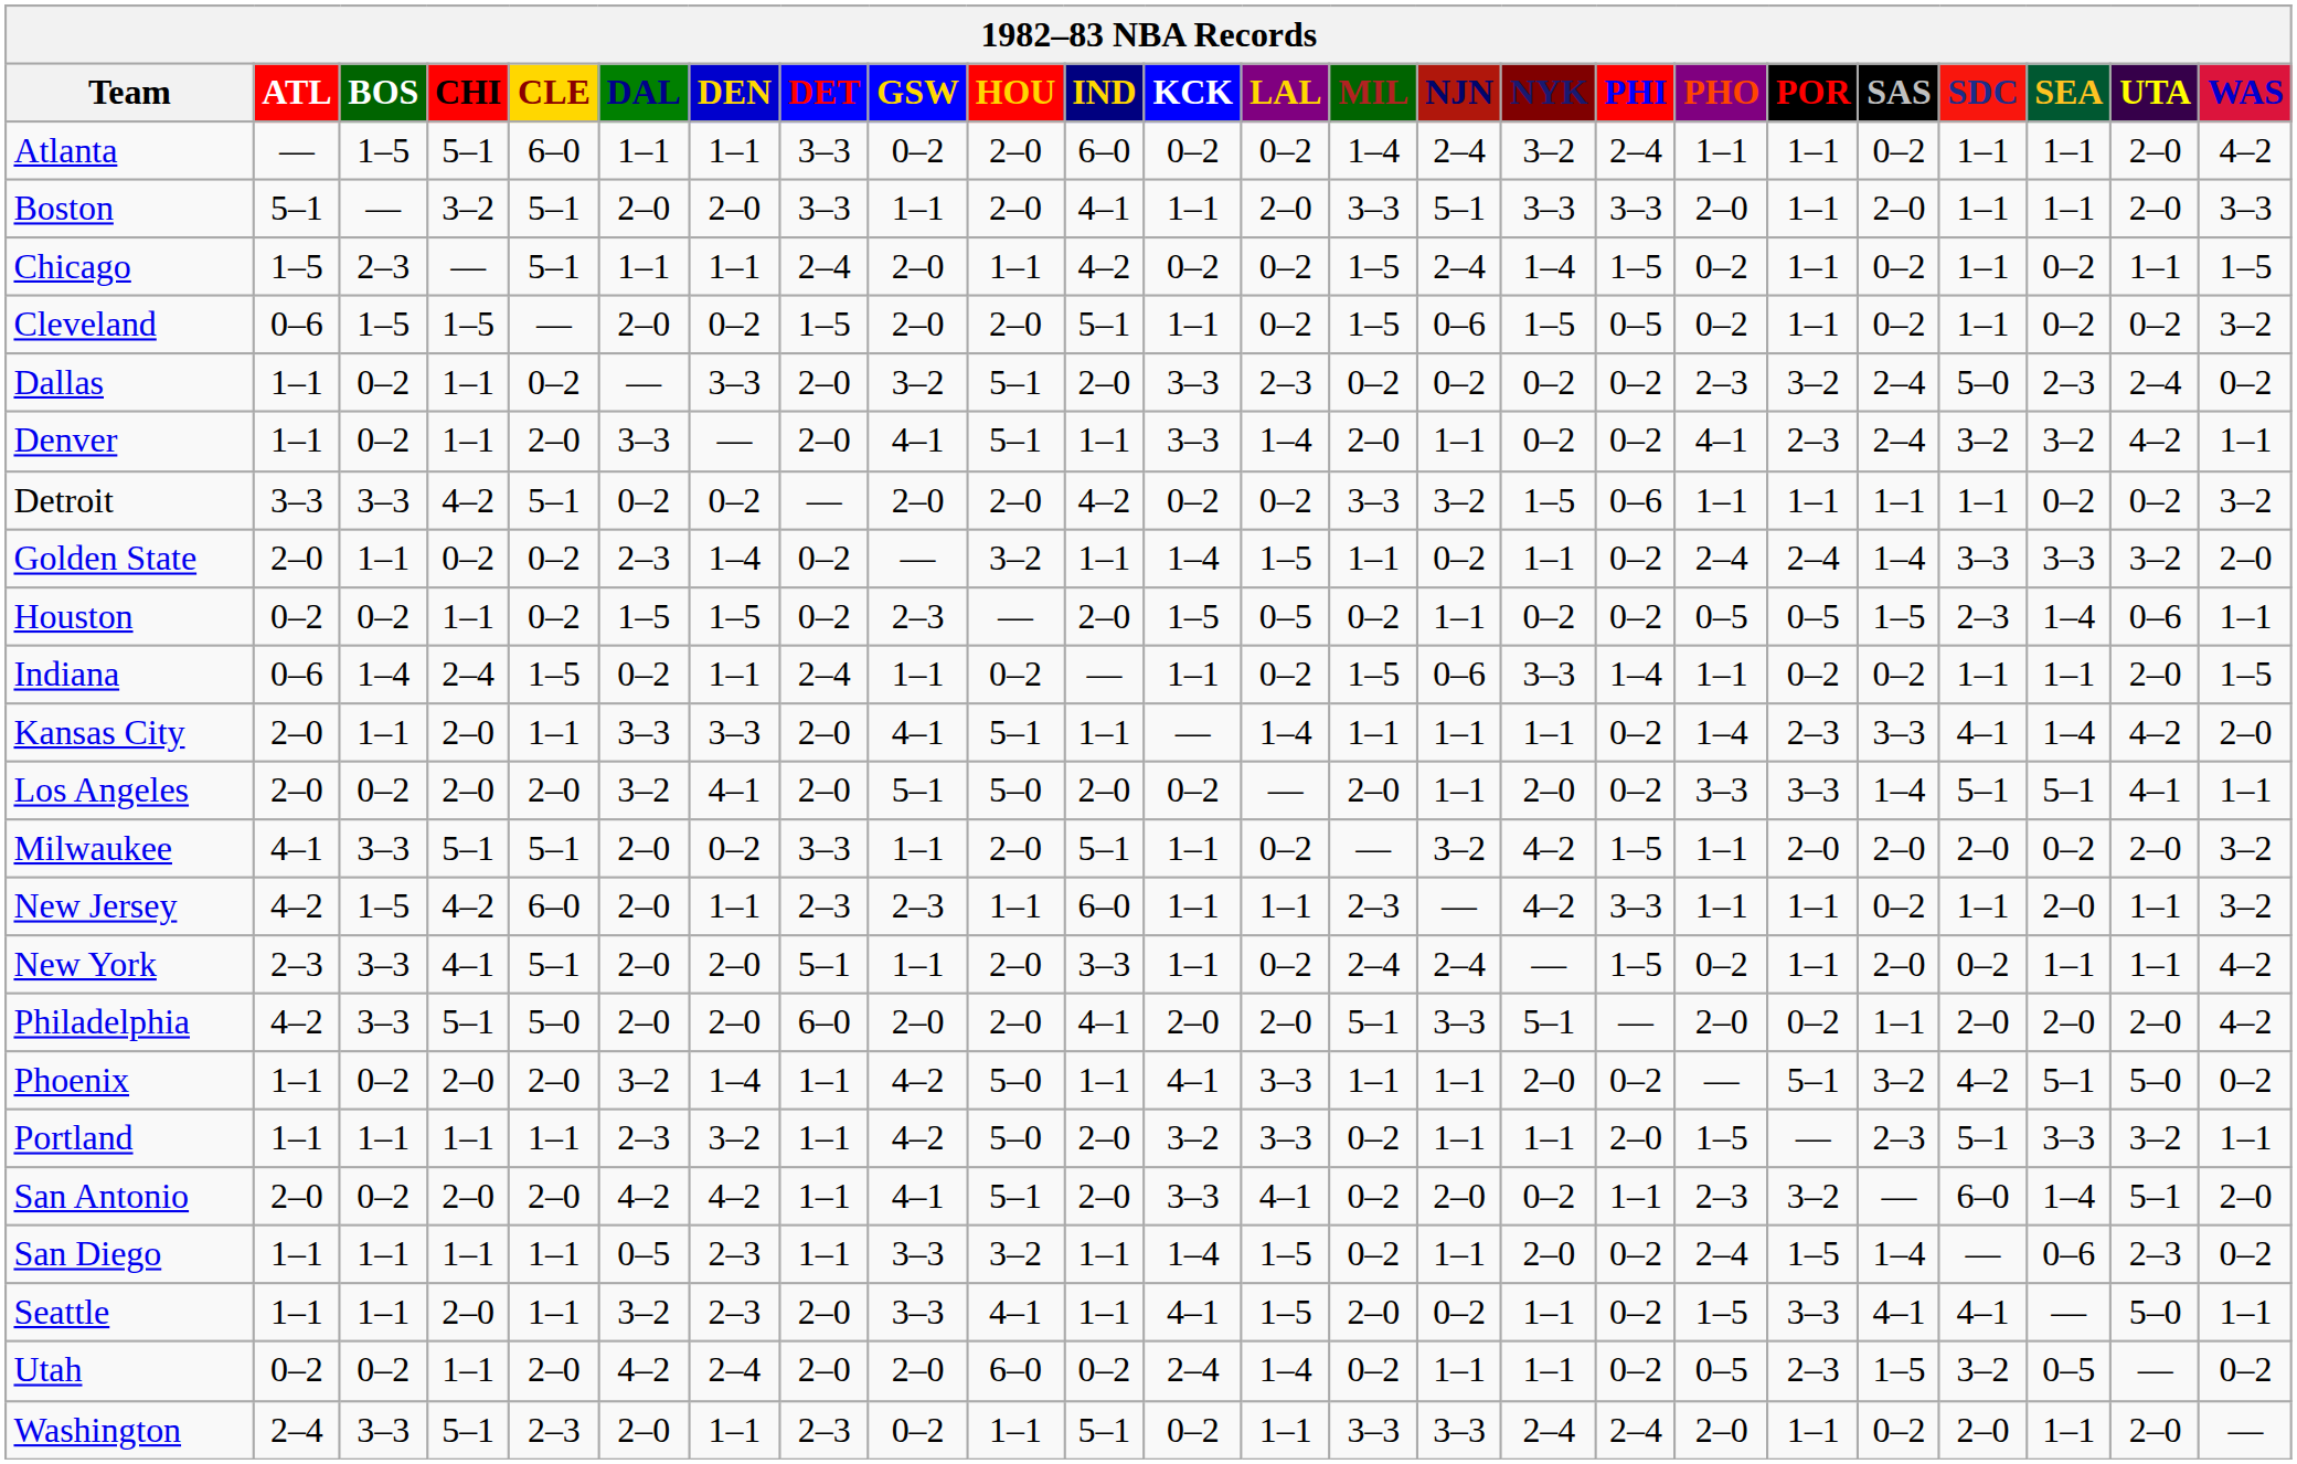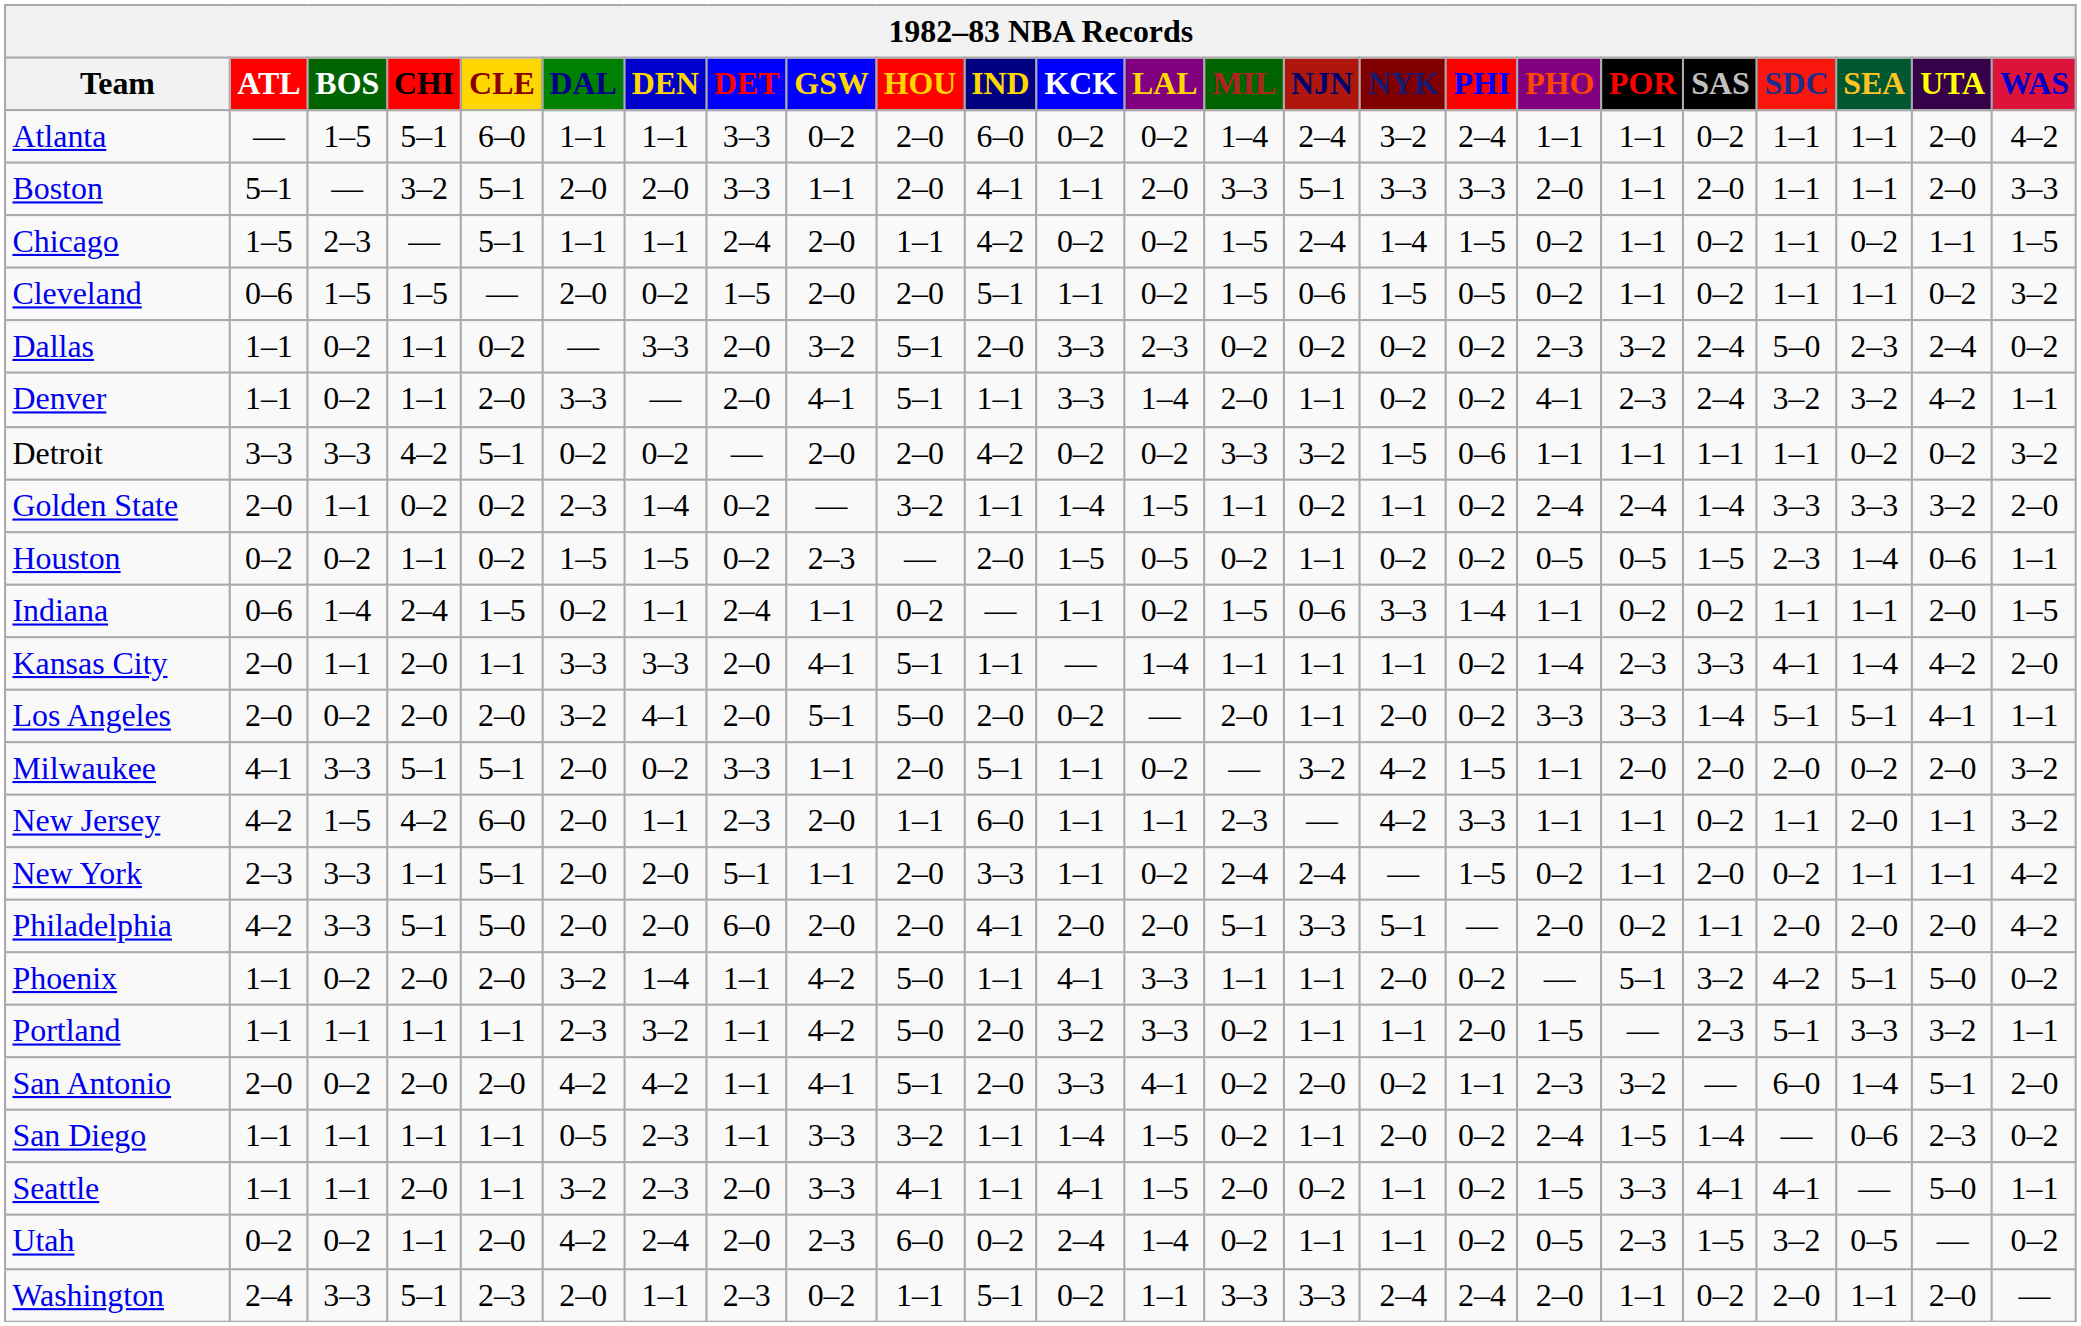 <table class="wikitable" style="font-size:95%; text-align:center;">
 <tr>
 <th colspan=24>1982–83 NBA Records</th>
 </tr>
 <tr>
 <th width=100>Team</th>
 <th style="background:#FF0000;color:#FFFFFF;width=35">ATL</th>
 <th style="background:#006400;color:#FFFFFF;width=35">BOS</th>
 <th style="background:#FF0000;color:#000000;width=35">CHI</th>
 <th style="background:#FFD700;color:#8B0000;width=35">CLE</th>
 <th style="background:#008000;color:#00008B;width=35">DAL</th>
 <th style="background:#0000CD;color:#FFD700;width=35">DEN</th>
 <th style="background:#0000FF;color:#FF0000;width=35">DET</th>
 <th style="background:#0000FF;color:#FFD700;width=35">GSW</th>
 <th style="background:#FF0000;color:#FFD700;width=35">HOU</th>
 <th style="background:#000080;color:#FFD700;width=35">IND</th>
 <th style="background:#0000FF;color:#FFFFFF;width=35">KCK</th>
 <th style="background:#800080;color:#FFD700;width=35">LAL</th>
 <th style="background:#006400;color:#B22222;width=35">MIL</th>
 <th style="background:#B0170C;color:#00056D;width=35">NJN</th>
 <th style="background:#800000;color:#191970;width=35">NYK</th>
 <th style="background:#FF0000;color:#0000FF;width=35">PHI</th>
 <th style="background:#800080;color:#FF4500;width=35">PHO</th>
 <th style="background:#000000;color:#FF0000;width=35">POR</th>
 <th style="background:#000000;color:#C0C0C0;width=35">SAS</th>
 <th style="background:#F9160D;color:#1A2E8B;width=35">SDC</th>
 <th style="background:#005831;color:#FFC322;width=35">SEA</th>
 <th style="background:#36004A;color:#FFFF00;width=35">UTA</th>
 <th style="background:#DC143C;color:#0000CD;width=35">WAS</th>
 </tr>
 <tr>
 <td style="text-align:left;"><a href='#'>Atlanta</a></td>
 <td>—</td>
 <td>1–5</td>
 <td>5–1</td>
 <td>6–0</td>
 <td>1–1</td>
 <td>1–1</td>
 <td>3–3</td>
 <td>0–2</td>
 <td>2–0</td>
 <td>6–0</td>
 <td>0–2</td>
 <td>0–2</td>
 <td>1–4</td>
 <td>2–4</td>
 <td>3–2</td>
 <td>2–4</td>
 <td>1–1</td>
 <td>1–1</td>
 <td>0–2</td>
 <td>1–1</td>
 <td>1–1</td>
 <td>2–0</td>
 <td>4–2</td>
 </tr>
 <tr>
 <td style="text-align:left;"><a href='#'>Boston</a></td>
 <td>5–1</td>
 <td>—</td>
 <td>3–2</td>
 <td>5–1</td>
 <td>2–0</td>
 <td>2–0</td>
 <td>3–3</td>
 <td>1–1</td>
 <td>2–0</td>
 <td>4–1</td>
 <td>1–1</td>
 <td>2–0</td>
 <td>3–3</td>
 <td>5–1</td>
 <td>3–3</td>
 <td>3–3</td>
 <td>2–0</td>
 <td>1–1</td>
 <td>2–0</td>
 <td>1–1</td>
 <td>1–1</td>
 <td>2–0</td>
 <td>3–3</td>
 </tr>
 <tr>
 <td style="text-align:left;"><a href='#'>Chicago</a></td>
 <td>1–5</td>
 <td>2–3</td>
 <td>—</td>
 <td>5–1</td>
 <td>1–1</td>
 <td>1–1</td>
 <td>2–4</td>
 <td>2–0</td>
 <td>1–1</td>
 <td>4–2</td>
 <td>0–2</td>
 <td>0–2</td>
 <td>1–5</td>
 <td>2–4</td>
 <td>1–4</td>
 <td>1–5</td>
 <td>0–2</td>
 <td>1–1</td>
 <td>0–2</td>
 <td>1–1</td>
 <td>0–2</td>
 <td>1–1</td>
 <td>1–5</td>
 </tr>
 <tr>
 <td style="text-align:left;"><a href='#'>Cleveland</a></td>
 <td>0–6</td>
 <td>1–5</td>
 <td>1–5</td>
 <td>—</td>
 <td>2–0</td>
 <td>0–2</td>
 <td>1–5</td>
 <td>2–0</td>
 <td>2–0</td>
 <td>5–1</td>
 <td>1–1</td>
 <td>0–2</td>
 <td>1–5</td>
 <td>0–6</td>
 <td>1–5</td>
 <td>0–5</td>
 <td>0–2</td>
 <td>1–1</td>
 <td>0–2</td>
 <td>1–1</td>
-<td>0–2</td>
+<td>1–1</td>
 <td>0–2</td>
 <td>3–2</td>
 </tr>
 <tr>
 <td style="text-align:left;"><a href='#'>Dallas</a></td>
 <td>1–1</td>
 <td>0–2</td>
 <td>1–1</td>
 <td>0–2</td>
 <td>—</td>
 <td>3–3</td>
 <td>2–0</td>
 <td>3–2</td>
 <td>5–1</td>
 <td>2–0</td>
 <td>3–3</td>
 <td>2–3</td>
 <td>0–2</td>
 <td>0–2</td>
 <td>0–2</td>
 <td>0–2</td>
 <td>2–3</td>
 <td>3–2</td>
 <td>2–4</td>
 <td>5–0</td>
 <td>2–3</td>
 <td>2–4</td>
 <td>0–2</td>
 </tr>
 <tr>
 <td style="text-align:left;"><a href='#'>Denver</a></td>
 <td>1–1</td>
 <td>0–2</td>
 <td>1–1</td>
 <td>2–0</td>
 <td>3–3</td>
 <td>—</td>
 <td>2–0</td>
 <td>4–1</td>
 <td>5–1</td>
 <td>1–1</td>
 <td>3–3</td>
 <td>1–4</td>
 <td>2–0</td>
 <td>1–1</td>
 <td>0–2</td>
 <td>0–2</td>
 <td>4–1</td>
 <td>2–3</td>
 <td>2–4</td>
 <td>3–2</td>
 <td>3–2</td>
 <td>4–2</td>
 <td>1–1</td>
 </tr>
 <tr>
 <td style="text-align:left;">Detroit</td>
 <td>3–3</td>
 <td>3–3</td>
 <td>4–2</td>
 <td>5–1</td>
 <td>0–2</td>
 <td>0–2</td>
 <td>—</td>
 <td>2–0</td>
 <td>2–0</td>
 <td>4–2</td>
 <td>0–2</td>
 <td>0–2</td>
 <td>3–3</td>
 <td>3–2</td>
 <td>1–5</td>
 <td>0–6</td>
 <td>1–1</td>
 <td>1–1</td>
 <td>1–1</td>
 <td>1–1</td>
 <td>0–2</td>
 <td>0–2</td>
 <td>3–2</td>
 </tr>
 <tr>
 <td style="text-align:left;"><a href='#'>Golden State</a></td>
 <td>2–0</td>
 <td>1–1</td>
 <td>0–2</td>
 <td>0–2</td>
 <td>2–3</td>
 <td>1–4</td>
 <td>0–2</td>
 <td>—</td>
 <td>3–2</td>
 <td>1–1</td>
 <td>1–4</td>
 <td>1–5</td>
 <td>1–1</td>
 <td>0–2</td>
 <td>1–1</td>
 <td>0–2</td>
 <td>2–4</td>
 <td>2–4</td>
 <td>1–4</td>
 <td>3–3</td>
 <td>3–3</td>
 <td>3–2</td>
 <td>2–0</td>
 </tr>
 <tr>
 <td style="text-align:left;"><a href='#'>Houston</a></td>
 <td>0–2</td>
 <td>0–2</td>
 <td>1–1</td>
 <td>0–2</td>
 <td>1–5</td>
 <td>1–5</td>
 <td>0–2</td>
 <td>2–3</td>
 <td>—</td>
 <td>2–0</td>
 <td>1–5</td>
 <td>0–5</td>
 <td>0–2</td>
 <td>1–1</td>
 <td>0–2</td>
 <td>0–2</td>
 <td>0–5</td>
 <td>0–5</td>
 <td>1–5</td>
 <td>2–3</td>
 <td>1–4</td>
 <td>0–6</td>
 <td>1–1</td>
 </tr>
 <tr>
 <td style="text-align:left;"><a href='#'>Indiana</a></td>
 <td>0–6</td>
 <td>1–4</td>
 <td>2–4</td>
 <td>1–5</td>
 <td>0–2</td>
 <td>1–1</td>
 <td>2–4</td>
 <td>1–1</td>
 <td>0–2</td>
 <td>—</td>
 <td>1–1</td>
 <td>0–2</td>
 <td>1–5</td>
 <td>0–6</td>
 <td>3–3</td>
 <td>1–4</td>
 <td>1–1</td>
 <td>0–2</td>
 <td>0–2</td>
 <td>1–1</td>
 <td>1–1</td>
 <td>2–0</td>
 <td>1–5</td>
 </tr>
 <tr>
 <td style="text-align:left;"><a href='#'>Kansas City</a></td>
 <td>2–0</td>
 <td>1–1</td>
 <td>2–0</td>
 <td>1–1</td>
 <td>3–3</td>
 <td>3–3</td>
 <td>2–0</td>
 <td>4–1</td>
 <td>5–1</td>
 <td>1–1</td>
 <td>—</td>
 <td>1–4</td>
 <td>1–1</td>
 <td>1–1</td>
 <td>1–1</td>
 <td>0–2</td>
 <td>1–4</td>
 <td>2–3</td>
 <td>3–3</td>
 <td>4–1</td>
 <td>1–4</td>
 <td>4–2</td>
 <td>2–0</td>
 </tr>
 <tr>
 <td style="text-align:left;"><a href='#'>Los Angeles</a></td>
 <td>2–0</td>
 <td>0–2</td>
 <td>2–0</td>
 <td>2–0</td>
 <td>3–2</td>
 <td>4–1</td>
 <td>2–0</td>
 <td>5–1</td>
 <td>5–0</td>
 <td>2–0</td>
 <td>0–2</td>
 <td>—</td>
 <td>2–0</td>
 <td>1–1</td>
 <td>2–0</td>
 <td>0–2</td>
 <td>3–3</td>
 <td>3–3</td>
 <td>1–4</td>
 <td>5–1</td>
 <td>5–1</td>
 <td>4–1</td>
 <td>1–1</td>
 </tr>
 <tr>
 <td style="text-align:left;"><a href='#'>Milwaukee</a></td>
 <td>4–1</td>
 <td>3–3</td>
 <td>5–1</td>
 <td>5–1</td>
 <td>2–0</td>
 <td>0–2</td>
 <td>3–3</td>
 <td>1–1</td>
 <td>2–0</td>
 <td>5–1</td>
 <td>1–1</td>
 <td>0–2</td>
 <td>—</td>
 <td>3–2</td>
 <td>4–2</td>
 <td>1–5</td>
 <td>1–1</td>
 <td>2–0</td>
 <td>2–0</td>
 <td>2–0</td>
 <td>0–2</td>
 <td>2–0</td>
 <td>3–2</td>
 </tr>
 <tr>
 <td style="text-align:left;"><a href='#'>New Jersey</a></td>
 <td>4–2</td>
 <td>1–5</td>
 <td>4–2</td>
 <td>6–0</td>
 <td>2–0</td>
 <td>1–1</td>
 <td>2–3</td>
-<td>2–3</td>
+<td>2–0</td>
 <td>1–1</td>
 <td>6–0</td>
 <td>1–1</td>
 <td>1–1</td>
 <td>2–3</td>
 <td>—</td>
 <td>4–2</td>
 <td>3–3</td>
 <td>1–1</td>
 <td>1–1</td>
 <td>0–2</td>
 <td>1–1</td>
 <td>2–0</td>
 <td>1–1</td>
 <td>3–2</td>
 </tr>
 <tr>
 <td style="text-align:left;"><a href='#'>New York</a></td>
 <td>2–3</td>
 <td>3–3</td>
-<td>4–1</td>
+<td>1–1</td>
 <td>5–1</td>
 <td>2–0</td>
 <td>2–0</td>
 <td>5–1</td>
 <td>1–1</td>
 <td>2–0</td>
 <td>3–3</td>
 <td>1–1</td>
 <td>0–2</td>
 <td>2–4</td>
 <td>2–4</td>
 <td>—</td>
 <td>1–5</td>
 <td>0–2</td>
 <td>1–1</td>
 <td>2–0</td>
 <td>0–2</td>
 <td>1–1</td>
 <td>1–1</td>
 <td>4–2</td>
 </tr>
 <tr>
 <td style="text-align:left;"><a href='#'>Philadelphia</a></td>
 <td>4–2</td>
 <td>3–3</td>
 <td>5–1</td>
 <td>5–0</td>
 <td>2–0</td>
 <td>2–0</td>
 <td>6–0</td>
 <td>2–0</td>
 <td>2–0</td>
 <td>4–1</td>
 <td>2–0</td>
 <td>2–0</td>
 <td>5–1</td>
 <td>3–3</td>
 <td>5–1</td>
 <td>—</td>
 <td>2–0</td>
 <td>0–2</td>
 <td>1–1</td>
 <td>2–0</td>
 <td>2–0</td>
 <td>2–0</td>
 <td>4–2</td>
 </tr>
 <tr>
 <td style="text-align:left;"><a href='#'>Phoenix</a></td>
 <td>1–1</td>
 <td>0–2</td>
 <td>2–0</td>
 <td>2–0</td>
 <td>3–2</td>
 <td>1–4</td>
 <td>1–1</td>
 <td>4–2</td>
 <td>5–0</td>
 <td>1–1</td>
 <td>4–1</td>
 <td>3–3</td>
 <td>1–1</td>
 <td>1–1</td>
 <td>2–0</td>
 <td>0–2</td>
 <td>—</td>
 <td>5–1</td>
 <td>3–2</td>
 <td>4–2</td>
 <td>5–1</td>
 <td>5–0</td>
 <td>0–2</td>
 </tr>
 <tr>
 <td style="text-align:left;"><a href='#'>Portland</a></td>
 <td>1–1</td>
 <td>1–1</td>
 <td>1–1</td>
 <td>1–1</td>
 <td>2–3</td>
 <td>3–2</td>
 <td>1–1</td>
 <td>4–2</td>
 <td>5–0</td>
 <td>2–0</td>
 <td>3–2</td>
 <td>3–3</td>
 <td>0–2</td>
 <td>1–1</td>
 <td>1–1</td>
 <td>2–0</td>
 <td>1–5</td>
 <td>—</td>
 <td>2–3</td>
 <td>5–1</td>
 <td>3–3</td>
 <td>3–2</td>
 <td>1–1</td>
 </tr>
 <tr>
 <td style="text-align:left;"><a href='#'>San Antonio</a></td>
 <td>2–0</td>
 <td>0–2</td>
 <td>2–0</td>
 <td>2–0</td>
 <td>4–2</td>
 <td>4–2</td>
 <td>1–1</td>
 <td>4–1</td>
 <td>5–1</td>
 <td>2–0</td>
 <td>3–3</td>
 <td>4–1</td>
 <td>0–2</td>
 <td>2–0</td>
 <td>0–2</td>
 <td>1–1</td>
 <td>2–3</td>
 <td>3–2</td>
 <td>—</td>
 <td>6–0</td>
 <td>1–4</td>
 <td>5–1</td>
 <td>2–0</td>
 </tr>
 <tr>
 <td style="text-align:left;"><a href='#'>San Diego</a></td>
 <td>1–1</td>
 <td>1–1</td>
 <td>1–1</td>
 <td>1–1</td>
 <td>0–5</td>
 <td>2–3</td>
 <td>1–1</td>
 <td>3–3</td>
 <td>3–2</td>
 <td>1–1</td>
 <td>1–4</td>
 <td>1–5</td>
 <td>0–2</td>
 <td>1–1</td>
 <td>2–0</td>
 <td>0–2</td>
 <td>2–4</td>
 <td>1–5</td>
 <td>1–4</td>
 <td>—</td>
 <td>0–6</td>
 <td>2–3</td>
 <td>0–2</td>
 </tr>
 <tr>
 <td style="text-align:left;"><a href='#'>Seattle</a></td>
 <td>1–1</td>
 <td>1–1</td>
 <td>2–0</td>
 <td>1–1</td>
 <td>3–2</td>
 <td>2–3</td>
 <td>2–0</td>
 <td>3–3</td>
 <td>4–1</td>
 <td>1–1</td>
 <td>4–1</td>
 <td>1–5</td>
 <td>2–0</td>
 <td>0–2</td>
 <td>1–1</td>
 <td>0–2</td>
 <td>1–5</td>
 <td>3–3</td>
 <td>4–1</td>
 <td>4–1</td>
 <td>—</td>
 <td>5–0</td>
 <td>1–1</td>
 </tr>
 <tr>
 <td style="text-align:left;"><a href='#'>Utah</a></td>
 <td>0–2</td>
 <td>0–2</td>
 <td>1–1</td>
 <td>2–0</td>
 <td>4–2</td>
 <td>2–4</td>
 <td>2–0</td>
-<td>2–0</td>
+<td>2–3</td>
 <td>6–0</td>
 <td>0–2</td>
 <td>2–4</td>
 <td>1–4</td>
 <td>0–2</td>
 <td>1–1</td>
 <td>1–1</td>
 <td>0–2</td>
 <td>0–5</td>
 <td>2–3</td>
 <td>1–5</td>
 <td>3–2</td>
 <td>0–5</td>
 <td>—</td>
 <td>0–2</td>
 </tr>
 <tr>
 <td style="text-align:left;"><a href='#'>Washington</a></td>
 <td>2–4</td>
 <td>3–3</td>
 <td>5–1</td>
 <td>2–3</td>
 <td>2–0</td>
 <td>1–1</td>
 <td>2–3</td>
 <td>0–2</td>
 <td>1–1</td>
 <td>5–1</td>
 <td>0–2</td>
 <td>1–1</td>
 <td>3–3</td>
 <td>3–3</td>
 <td>2–4</td>
 <td>2–4</td>
 <td>2–0</td>
 <td>1–1</td>
 <td>0–2</td>
 <td>2–0</td>
 <td>1–1</td>
 <td>2–0</td>
 <td>—</td>
 </tr>
 </table>
